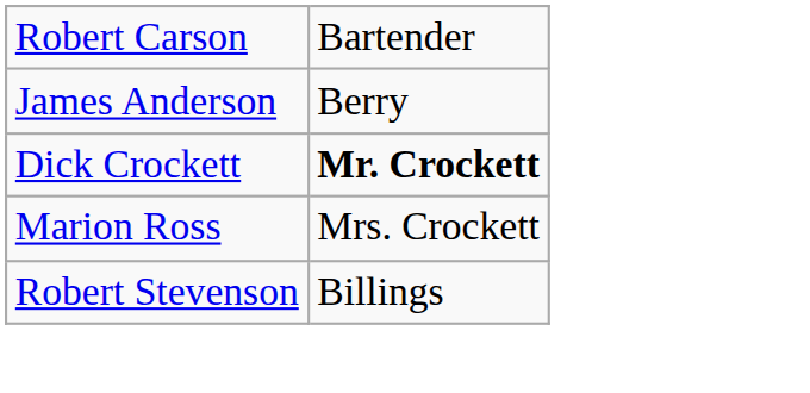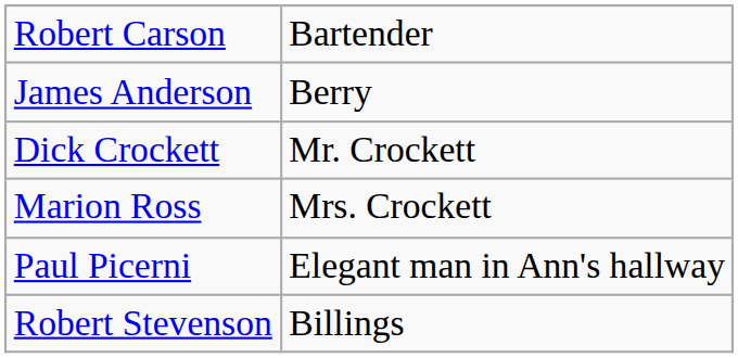 <table class=wikitable>
 <tr>
 <td><a href='#'>Robert Carson</a></td>
 <td>Bartender</td>
 </tr>
 <tr>
 <td><a href='#'>James Anderson</a></td>
 <td>Berry</td>
 </tr>
 <tr>
 <td><a href='#'>Dick Crockett</a></td>
-<td><strong>Mr. Crockett</strong></td>
+<td>Mr. Crockett</td>
 </tr>
 <tr>
 <td><a href='#'>Marion Ross</a></td>
 <td>Mrs. Crockett</td>
 </tr>
 <tr>
+<td><a href='#'>Paul Picerni</a></td>
+<td>Elegant man in Ann's hallway</td>
+</tr>
+<tr>
 <td><a href='#'>Robert Stevenson</a></td>
 <td>Billings</td>
 </tr>
 </table>
